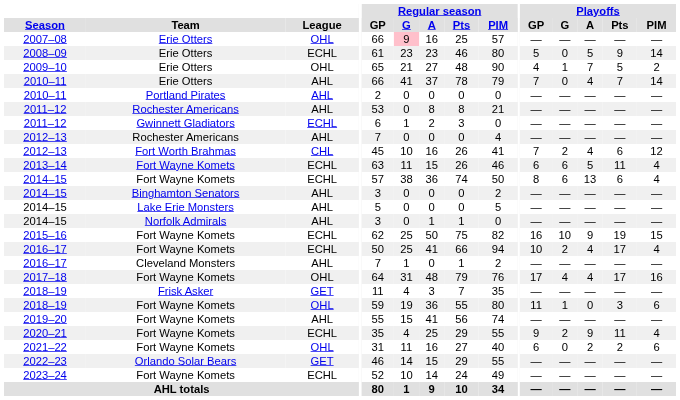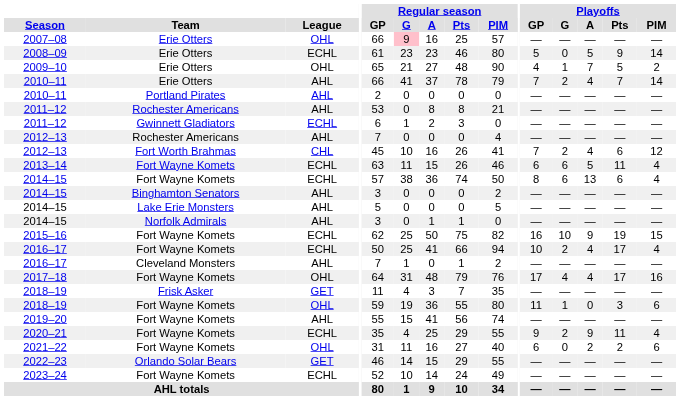 <table border="0" cellpadding="1" cellspacing="0" style="text-align:center; width:60em">
 <tr bgcolor="#e0e0e0">
 <th colspan="3" bgcolor="#ffffff"></th>
 <th rowspan="99" bgcolor="#ffffff"></th>
 <th colspan="5"><a href='#'>Regular season</a></th>
 <th rowspan="99" bgcolor="#ffffff"></th>
 <th colspan="5"><a href='#'>Playoffs</a></th>
 </tr>
 <tr bgcolor="#e0e0e0">
 <th><a href='#'>Season</a></th>
 <th>Team</th>
 <th>League</th>
 <th>GP</th>
 <th><a href='#'>G</a></th>
 <th><a href='#'>A</a></th>
 <th><a href='#'>Pts</a></th>
 <th><a href='#'>PIM</a></th>
 <th>GP</th>
 <th>G</th>
 <th>A</th>
 <th>Pts</th>
 <th>PIM</th>
 </tr>
 <tr>
 <td><a href='#'>2007–08</a></td>
 <td><a href='#'>Erie Otters</a></td>
 <td><a href='#'>OHL</a></td>
 <td>66</td>
 <td style="background: pink;">9</td>
 <td>16</td>
 <td>25</td>
 <td>57</td>
 <td>—</td>
 <td>—</td>
 <td>—</td>
 <td>—</td>
 <td>—</td>
 </tr>
 <tr bgcolor="#f0f0f0">
 <td><a href='#'>2008–09</a></td>
 <td>Erie Otters</td>
 <td>ECHL</td>
 <td>61</td>
 <td>23</td>
 <td>23</td>
 <td>46</td>
 <td>80</td>
 <td>5</td>
 <td>0</td>
 <td>5</td>
 <td>9</td>
 <td>14</td>
 </tr>
 <tr>
 <td><a href='#'>2009–10</a></td>
 <td>Erie Otters</td>
 <td>OHL</td>
 <td>65</td>
 <td>21</td>
 <td>27</td>
 <td>48</td>
 <td>90</td>
 <td>4</td>
 <td>1</td>
 <td>7</td>
 <td>5</td>
 <td>2</td>
 </tr>
 <tr bgcolor="#f0f0f0">
 <td><a href='#'>2010–11</a></td>
 <td>Erie Otters</td>
 <td>AHL</td>
 <td>66</td>
 <td>41</td>
 <td>37</td>
 <td>78</td>
 <td>79</td>
 <td>7</td>
-<td>0</td>
+<td>2</td>
 <td>4</td>
 <td>7</td>
 <td>14</td>
 </tr>
 <tr>
 <td><a href='#'>2010–11</a></td>
 <td><a href='#'>Portland Pirates</a></td>
 <td><a href='#'>AHL</a></td>
 <td>2</td>
 <td>0</td>
 <td>0</td>
 <td>0</td>
 <td>0</td>
 <td>—</td>
 <td>—</td>
 <td>—</td>
 <td>—</td>
 <td>—</td>
 </tr>
 <tr bgcolor="#f0f0f0">
 <td><a href='#'>2011–12</a></td>
 <td><a href='#'>Rochester Americans</a></td>
 <td>AHL</td>
 <td>53</td>
 <td>0</td>
 <td>8</td>
 <td>8</td>
 <td>21</td>
 <td>—</td>
 <td>—</td>
 <td>—</td>
 <td>—</td>
 <td>—</td>
 </tr>
 <tr>
 <td><a href='#'>2011–12</a></td>
 <td><a href='#'>Gwinnett Gladiators</a></td>
 <td><a href='#'>ECHL</a></td>
 <td>6</td>
 <td>1</td>
 <td>2</td>
 <td>3</td>
 <td>0</td>
 <td>—</td>
 <td>—</td>
 <td>—</td>
 <td>—</td>
 <td>—</td>
 </tr>
 <tr bgcolor="#f0f0f0">
 <td><a href='#'>2012–13</a></td>
 <td>Rochester Americans</td>
 <td>AHL</td>
 <td>7</td>
 <td>0</td>
 <td>0</td>
 <td>0</td>
 <td>4</td>
 <td>—</td>
 <td>—</td>
 <td>—</td>
 <td>—</td>
 <td>—</td>
 </tr>
 <tr>
 <td><a href='#'>2012–13</a></td>
 <td><a href='#'>Fort Worth Brahmas</a></td>
 <td><a href='#'>CHL</a></td>
 <td>45</td>
 <td>10</td>
 <td>16</td>
 <td>26</td>
 <td>41</td>
 <td>7</td>
 <td>2</td>
 <td>4</td>
 <td>6</td>
 <td>12</td>
 </tr>
 <tr bgcolor="#f0f0f0">
 <td><a href='#'>2013–14</a></td>
 <td><a href='#'>Fort Wayne Komets</a></td>
 <td>ECHL</td>
 <td>63</td>
 <td>11</td>
 <td>15</td>
 <td>26</td>
 <td>46</td>
 <td>6</td>
 <td>6</td>
 <td>5</td>
 <td>11</td>
 <td>4</td>
 </tr>
 <tr>
 <td><a href='#'>2014–15</a></td>
 <td>Fort Wayne Komets</td>
 <td>ECHL</td>
 <td>57</td>
 <td>38</td>
 <td>36</td>
 <td>74</td>
 <td>50</td>
 <td>8</td>
 <td>6</td>
 <td>13</td>
 <td>6</td>
 <td>4</td>
 </tr>
 <tr bgcolor="#f0f0f0">
 <td><a href='#'>2014–15</a></td>
 <td><a href='#'>Binghamton Senators</a></td>
 <td>AHL</td>
 <td>3</td>
 <td>0</td>
 <td>0</td>
 <td>0</td>
 <td>2</td>
 <td>—</td>
 <td>—</td>
 <td>—</td>
 <td>—</td>
 <td>—</td>
 </tr>
 <tr>
 <td>2014–15</td>
 <td><a href='#'>Lake Erie Monsters</a></td>
 <td>AHL</td>
 <td>5</td>
 <td>0</td>
 <td>0</td>
 <td>0</td>
 <td>5</td>
 <td>—</td>
 <td>—</td>
 <td>—</td>
 <td>—</td>
 <td>—</td>
 </tr>
 <tr bgcolor="#f0f0f0">
 <td>2014–15</td>
 <td><a href='#'>Norfolk Admirals</a></td>
 <td>AHL</td>
 <td>3</td>
 <td>0</td>
 <td>1</td>
 <td>1</td>
 <td>0</td>
 <td>—</td>
 <td>—</td>
 <td>—</td>
 <td>—</td>
 <td>—</td>
 </tr>
 <tr>
 <td><a href='#'>2015–16</a></td>
 <td>Fort Wayne Komets</td>
 <td>ECHL</td>
 <td>62</td>
 <td>25</td>
 <td>50</td>
 <td>75</td>
 <td>82</td>
 <td>16</td>
 <td>10</td>
 <td>9</td>
 <td>19</td>
 <td>15</td>
 </tr>
 <tr bgcolor="#f0f0f0">
 <td><a href='#'>2016–17</a></td>
 <td>Fort Wayne Komets</td>
 <td>ECHL</td>
 <td>50</td>
 <td>25</td>
 <td>41</td>
 <td>66</td>
 <td>94</td>
 <td>10</td>
 <td>2</td>
 <td>4</td>
 <td>17</td>
 <td>4</td>
 </tr>
 <tr>
 <td><a href='#'>2016–17</a></td>
 <td>Cleveland Monsters</td>
 <td>AHL</td>
 <td>7</td>
 <td>1</td>
 <td>0</td>
 <td>1</td>
 <td>2</td>
 <td>—</td>
 <td>—</td>
 <td>—</td>
 <td>—</td>
 <td>—</td>
 </tr>
 <tr bgcolor="#f0f0f0">
 <td><a href='#'>2017–18</a></td>
 <td>Fort Wayne Komets</td>
 <td>OHL</td>
 <td>64</td>
 <td>31</td>
 <td>48</td>
 <td>79</td>
 <td>76</td>
 <td>17</td>
 <td>4</td>
 <td>4</td>
 <td>17</td>
 <td>16</td>
 </tr>
 <tr>
 <td><a href='#'>2018–19</a></td>
 <td><a href='#'>Frisk Asker</a></td>
 <td><a href='#'>GET</a></td>
 <td>11</td>
 <td>4</td>
 <td>3</td>
 <td>7</td>
 <td>35</td>
 <td>—</td>
 <td>—</td>
 <td>—</td>
 <td>—</td>
 <td>—</td>
 </tr>
 <tr bgcolor="#f0f0f0">
 <td><a href='#'>2018–19</a></td>
 <td>Fort Wayne Komets</td>
 <td><a href='#'>OHL</a></td>
 <td>59</td>
 <td>19</td>
 <td>36</td>
 <td>55</td>
 <td>80</td>
 <td>11</td>
 <td>1</td>
 <td>0</td>
 <td>3</td>
 <td>6</td>
 </tr>
 <tr>
 <td><a href='#'>2019–20</a></td>
 <td>Fort Wayne Komets</td>
 <td>AHL</td>
 <td>55</td>
 <td>15</td>
 <td>41</td>
 <td>56</td>
 <td>74</td>
 <td>—</td>
 <td>—</td>
 <td>—</td>
 <td>—</td>
 <td>—</td>
 </tr>
 <tr bgcolor="#f0f0f0">
 <td><a href='#'>2020–21</a></td>
 <td>Fort Wayne Komets</td>
 <td>ECHL</td>
 <td>35</td>
 <td>4</td>
 <td>25</td>
 <td>29</td>
 <td>55</td>
 <td>9</td>
 <td>2</td>
 <td>9</td>
 <td>11</td>
 <td>4</td>
 </tr>
 <tr>
 <td><a href='#'>2021–22</a></td>
 <td>Fort Wayne Komets</td>
 <td><a href='#'>OHL</a></td>
 <td>31</td>
 <td>11</td>
 <td>16</td>
 <td>27</td>
 <td>40</td>
 <td>6</td>
 <td>0</td>
 <td>2</td>
 <td>2</td>
 <td>6</td>
 </tr>
 <tr bgcolor="#f0f0f0">
 <td><a href='#'>2022–23</a></td>
 <td><a href='#'>Orlando Solar Bears</a></td>
 <td><a href='#'>GET</a></td>
 <td>46</td>
 <td>14</td>
 <td>15</td>
 <td>29</td>
 <td>55</td>
 <td>—</td>
 <td>—</td>
 <td>—</td>
 <td>—</td>
 <td>—</td>
 </tr>
 <tr>
 <td><a href='#'>2023–24</a></td>
 <td>Fort Wayne Komets</td>
 <td>ECHL</td>
 <td>52</td>
 <td>10</td>
 <td>14</td>
 <td>24</td>
 <td>49</td>
 <td>—</td>
 <td>—</td>
 <td>—</td>
 <td>—</td>
 <td>—</td>
 </tr>
 <tr bgcolor="#e0e0e0">
 <th colspan="3">AHL totals</th>
 <th>80</th>
 <th>1</th>
 <th>9</th>
 <th>10</th>
 <th>34</th>
 <th>—</th>
 <th>—</th>
 <th>—</th>
 <th>—</th>
 <th>—</th>
 </tr>
 </table>
